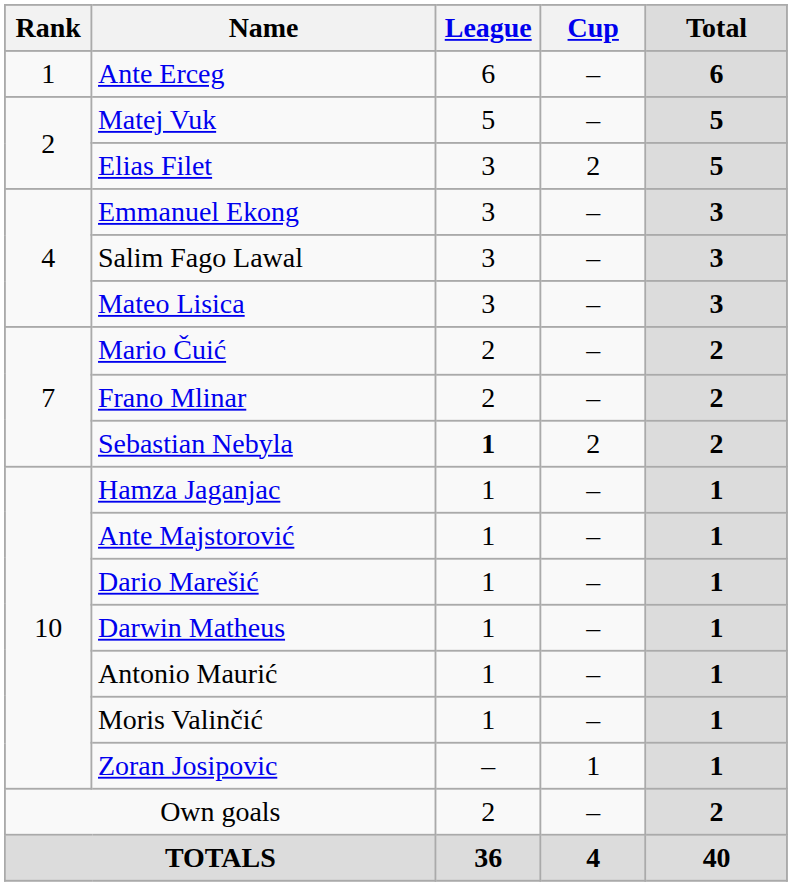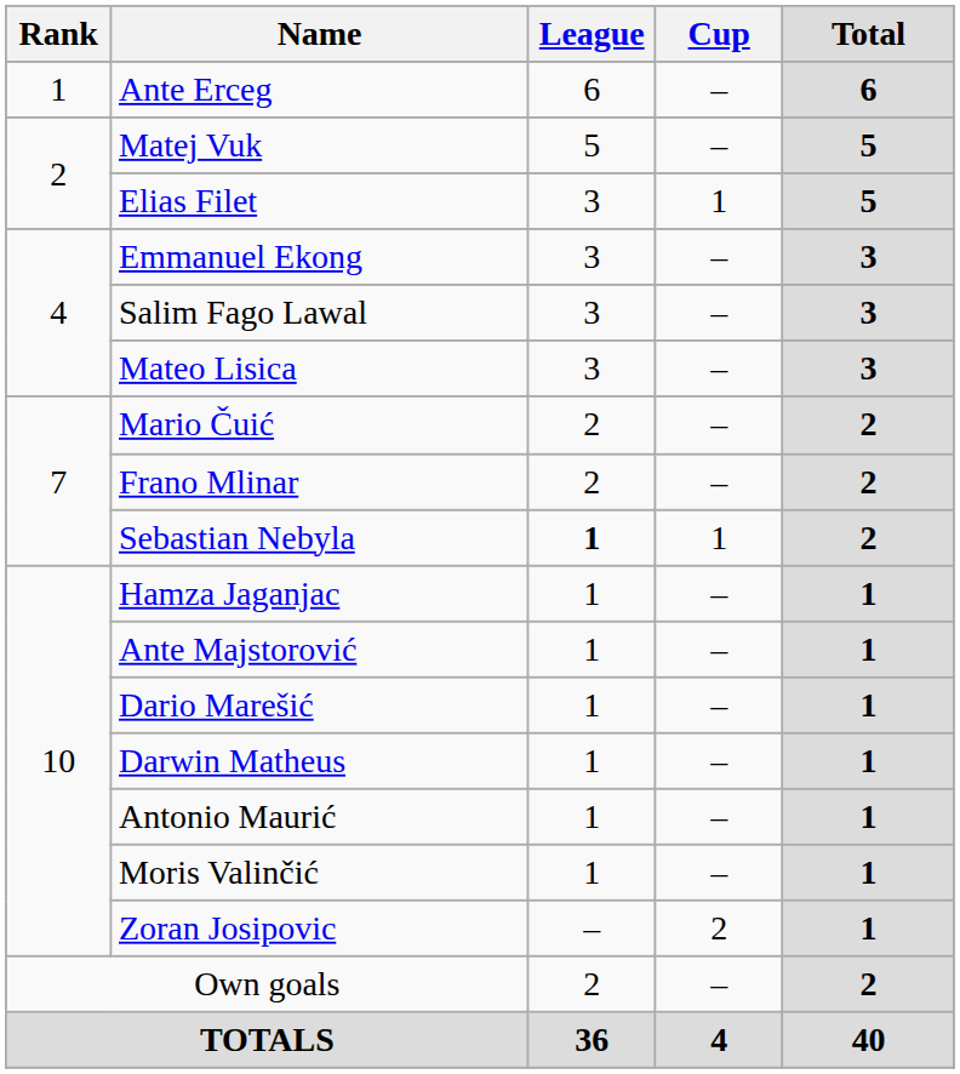 <table class="wikitable" style="font-size: 95%; text-align: center;">
 <tr>
 <th width=40>Rank</th>
 <th width=180>Name</th>
 <th width=50><a href='#'>League</a></th>
 <th width=50><a href='#'>Cup</a></th>
 <th width=70 style="background: #DCDCDC">Total</th>
 </tr>
 <tr>
 <td>1</td>
 <td style="text-align:left;"> <a href='#'>Ante Erceg</a></td>
 <td>6</td>
 <td>–</td>
 <th style="background: #DCDCDC">6</th>
 </tr>
 <tr>
 <td rowspan=2>2</td>
 <td style="text-align:left;"> <a href='#'>Matej Vuk</a></td>
 <td>5</td>
 <td>–</td>
 <th style="background: #DCDCDC">5</th>
 </tr>
 <tr>
 <td style="text-align:left;"> <a href='#'>Elias Filet</a></td>
 <td>3</td>
-<td>2</td>
+<td>1</td>
 <th style="background: #DCDCDC">5</th>
 </tr>
 <tr>
 <td rowspan=3>4</td>
 <td style="text-align:left;"> <a href='#'>Emmanuel Ekong</a></td>
 <td>3</td>
 <td>–</td>
 <th style="background: #DCDCDC">3</th>
 </tr>
 <tr>
 <td style="text-align:left;"> Salim Fago Lawal</td>
 <td>3</td>
 <td>–</td>
 <th style="background: #DCDCDC">3</th>
 </tr>
 <tr>
 <td style="text-align:left;"> <a href='#'>Mateo Lisica</a></td>
 <td>3</td>
 <td>–</td>
 <th style="background: #DCDCDC">3</th>
 </tr>
 <tr>
 <td rowspan=3>7</td>
 <td style="text-align:left;"> <a href='#'>Mario Čuić</a></td>
 <td>2</td>
 <td>–</td>
 <th style="background: #DCDCDC">2</th>
 </tr>
 <tr>
 <td style="text-align:left;"> <a href='#'>Frano Mlinar</a></td>
 <td>2</td>
 <td>–</td>
 <th style="background: #DCDCDC">2</th>
 </tr>
 <tr>
 <td style="text-align:left;"> <a href='#'>Sebastian Nebyla</a></td>
 <td><strong>1</strong></td>
-<td>2</td>
+<td>1</td>
 <th style="background: #DCDCDC">2</th>
 </tr>
 <tr>
 <td rowspan=7>10</td>
 <td style="text-align:left;"> <a href='#'>Hamza Jaganjac</a></td>
 <td>1</td>
 <td>–</td>
 <th style="background: #DCDCDC">1</th>
 </tr>
 <tr>
 <td style="text-align:left;"> <a href='#'>Ante Majstorović</a></td>
 <td>1</td>
 <td>–</td>
 <th style="background: #DCDCDC">1</th>
 </tr>
 <tr>
 <td style="text-align:left;"> <a href='#'>Dario Marešić</a></td>
 <td>1</td>
 <td>–</td>
 <th style="background: #DCDCDC">1</th>
 </tr>
 <tr>
 <td style="text-align:left;"> <a href='#'>Darwin Matheus</a></td>
 <td>1</td>
 <td>–</td>
 <th style="background: #DCDCDC">1</th>
 </tr>
 <tr>
 <td style="text-align:left;"> Antonio Maurić</td>
 <td>1</td>
 <td>–</td>
 <th style="background: #DCDCDC">1</th>
 </tr>
 <tr>
 <td style="text-align:left;"> Moris Valinčić</td>
 <td>1</td>
 <td>–</td>
 <th style="background: #DCDCDC">1</th>
 </tr>
 <tr>
 <td style="text-align:left;"> <a href='#'>Zoran Josipovic</a></td>
 <td>–</td>
-<td>1</td>
+<td>2</td>
 <th style="background: #DCDCDC">1</th>
 </tr>
 <tr>
 <td colspan=2 style="text-align:center;">Own goals</td>
 <td>2</td>
 <td>–</td>
 <th style="background: #DCDCDC">2</th>
 </tr>
 <tr>
 <th colspan="2" align="center" style="background: #DCDCDC">TOTALS</th>
 <th style="background: #DCDCDC">36</th>
 <th style="background: #DCDCDC">4</th>
 <th style="background: #DCDCDC">40</th>
 </tr>
 </table>
